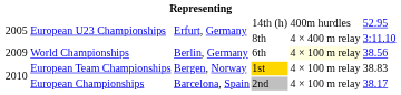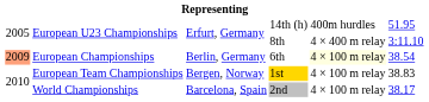 <table>
 <tr>
 <th colspan="6">Representing </th>
 </tr>
 <tr>
 <td rowspan=2>2005</td>
 <td rowspan=2><a href='#'>European U23 Championships</a></td>
 <td rowspan=2><a href='#'>Erfurt</a>, <a href='#'>Germany</a></td>
 <td>14th (h)</td>
 <td>400m hurdles</td>
-<td><a href='#'>52.95</a></td>
+<td><a href='#'>51.95</a></td>
 </tr>
 <tr>
 <td>8th</td>
 <td>4 × 400 m relay</td>
 <td><a href='#'>3:11.10</a></td>
 </tr>
 <tr>
-<td>2009</td>
-<td><a href='#'>World Championships</a></td>
+<td style="background: lightsalmon;">2009</td>
+<td><a href='#'>European Championships</a></td>
 <td><a href='#'>Berlin</a>, <a href='#'>Germany</a></td>
 <td>6th</td>
 <td style="background: lightyellow;">4 × 100 m relay</td>
-<td><a href='#'>38.56</a></td>
+<td><a href='#'>38.54</a></td>
 </tr>
 <tr>
 <td rowspan=2>2010</td>
 <td><a href='#'>European Team Championships</a></td>
 <td><a href='#'>Bergen</a>, <a href='#'>Norway</a></td>
 <td bgcolor="gold">1st</td>
 <td>4 × 100 m relay</td>
 <td>38.83</td>
 </tr>
 <tr>
-<td><a href='#'>European Championships</a></td>
+<td><a href='#'>World Championships</a></td>
 <td><a href='#'>Barcelona</a>, <a href='#'>Spain</a></td>
 <td bgcolor="silver">2nd</td>
 <td>4 × 100 m relay</td>
 <td><a href='#'>38.17</a></td>
 </tr>
 </table>
